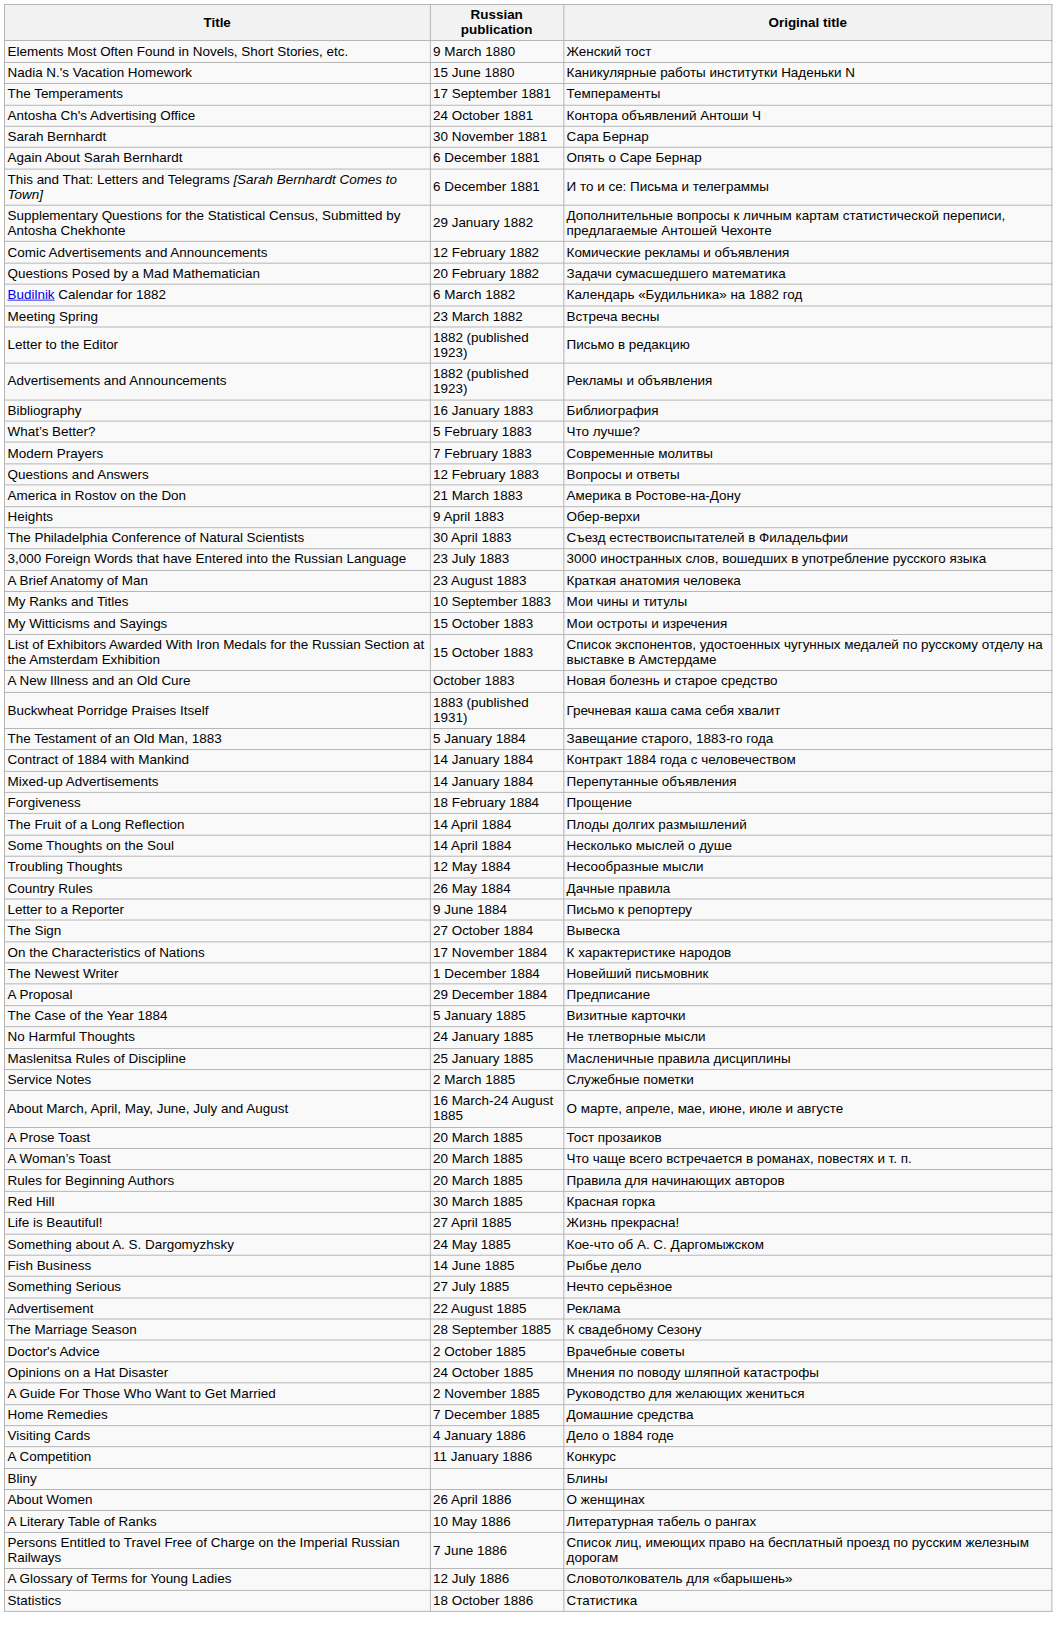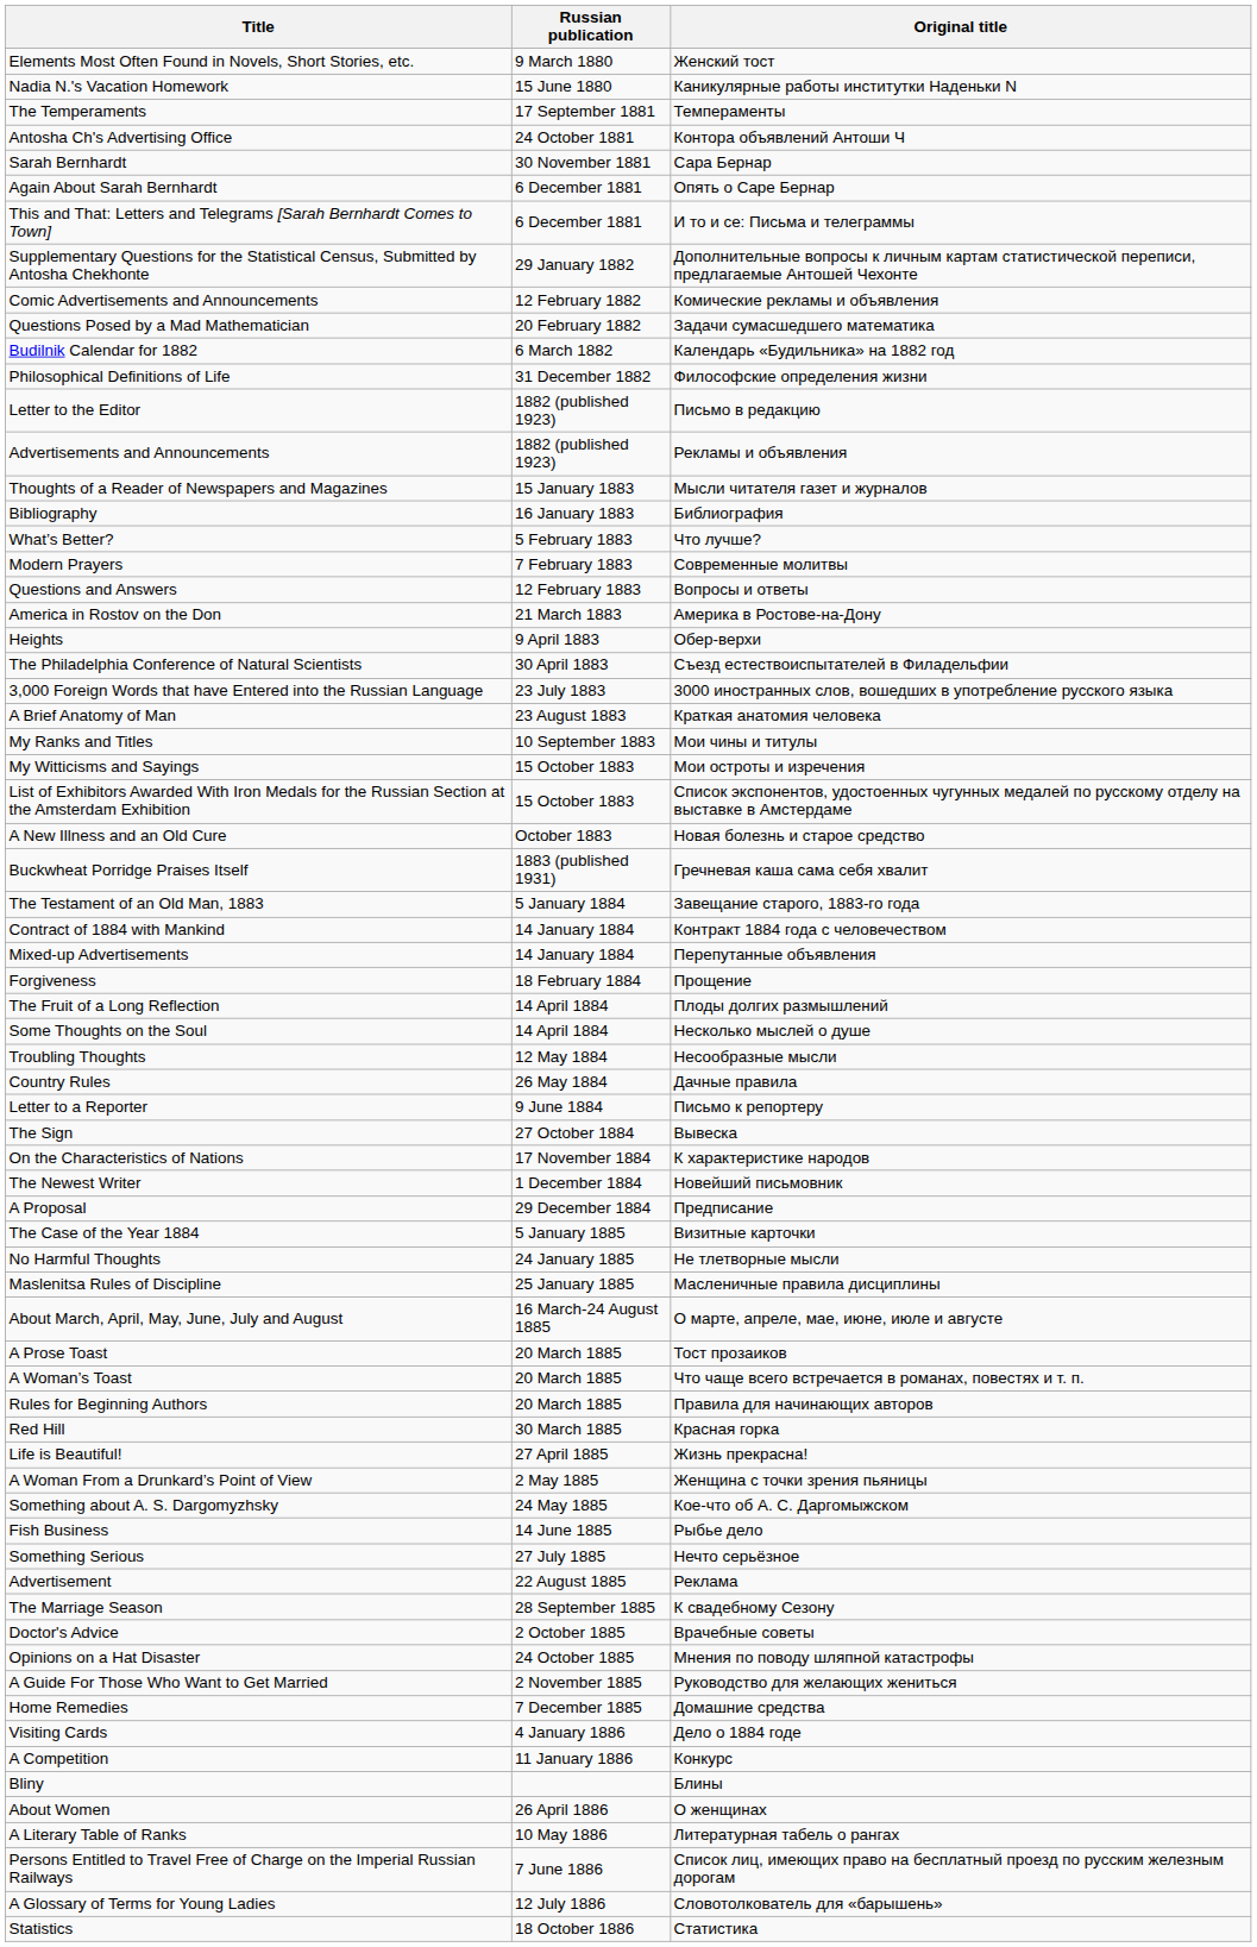 <table class="wikitable">
 <tr>
 <th>Title</th>
 <th>Russian publication</th>
 <th>Original title</th>
 </tr>
 <tr>
 <td>Elements Most Often Found in Novels, Short Stories, etc.</td>
 <td>9 March 1880</td>
 <td>Женский тост</td>
 </tr>
 <tr>
 <td>Nadia N.'s Vacation Homework</td>
 <td>15 June 1880</td>
 <td>Каникулярные работы институтки Наденьки N</td>
 </tr>
 <tr>
 <td>The Temperaments</td>
 <td>17 September 1881</td>
 <td>Темпераменты</td>
 </tr>
 <tr>
 <td>Antosha Ch's Advertising Office</td>
 <td>24 October 1881</td>
 <td>Контора объявлений Антоши Ч</td>
 </tr>
 <tr>
 <td>Sarah Bernhardt</td>
 <td>30 November 1881</td>
 <td>Сара Бернар</td>
 </tr>
 <tr>
 <td>Again About Sarah Bernhardt</td>
 <td>6 December 1881</td>
 <td>Опять о Capе Бернар</td>
 </tr>
 <tr>
 <td>This and That: Letters and Telegrams <em>[Sarah Bernhardt Comes to Town]</em></td>
 <td>6 December 1881</td>
 <td>И то и се: Письма и телеграммы</td>
 </tr>
 <tr>
 <td>Supplementary Questions for the Statistical Census, Submitted by Antosha Chekhonte</td>
 <td>29 January 1882</td>
 <td>Дополнительные вопросы к личным картам статистической переписи, предлагаемые Антошей Чехонте</td>
 </tr>
 <tr>
 <td>Comic Advertisements and Announcements</td>
 <td>12 February 1882</td>
 <td>Комические рекламы и объявления</td>
 </tr>
 <tr>
 <td>Questions Posed by a Mad Mathematician</td>
 <td>20 February 1882</td>
 <td>Задачи сумасшедшего математика</td>
 </tr>
 <tr>
 <td><a href='#'>Budilnik</a> Calendar for 1882</td>
 <td>6 March 1882</td>
 <td>Календарь «Будильника» на 1882 год</td>
 </tr>
 <tr>
-<td>Meeting Spring</td>
-<td>23 March 1882</td>
-<td>Встреча весны</td>
+<td>Philosophical Definitions of Life</td>
+<td>31 December 1882</td>
+<td>Философские определения жизни</td>
 </tr>
 <tr>
 <td>Letter to the Editor</td>
 <td>1882 (published 1923)</td>
 <td>Письмо в редакцию</td>
 </tr>
 <tr>
 <td>Advertisements and Announcements</td>
 <td>1882 (published 1923)</td>
 <td>Рекламы и объявления</td>
+</tr>
+<tr>
+<td>Thoughts of a Reader of Newspapers and Magazines</td>
+<td>15 January 1883</td>
+<td>Мысли читателя газет и журналов</td>
 </tr>
 <tr>
 <td>Bibliography</td>
 <td>16 January 1883</td>
 <td>Библиография</td>
 </tr>
 <tr>
 <td>What’s Better?</td>
 <td>5 February 1883</td>
 <td>Что лучше?</td>
 </tr>
 <tr>
 <td>Modern Prayers</td>
 <td>7 February 1883</td>
 <td>Современные молитвы</td>
 </tr>
 <tr>
 <td>Questions and Answers</td>
 <td>12 February 1883</td>
 <td>Вопросы и ответы</td>
 </tr>
 <tr>
 <td>America in Rostov on the Don</td>
 <td>21 March 1883</td>
 <td>Америка в Ростове-на-Дону</td>
 </tr>
 <tr>
 <td>Heights</td>
 <td>9 April 1883</td>
 <td>Обер-верхи</td>
 </tr>
 <tr>
 <td>The Philadelphia Conference of Natural Scientists</td>
 <td>30 April 1883</td>
 <td>Съезд естествоиспытателей в Филадельфии</td>
 </tr>
 <tr>
 <td>3,000 Foreign Words that have Entered into the Russian Language</td>
 <td>23 July 1883</td>
 <td>3000 иностранных слов, вошедших в употребление русского языка</td>
 </tr>
 <tr>
 <td>A Brief Anatomy of Man</td>
 <td>23 August 1883</td>
 <td>Краткая анатомия человека</td>
 </tr>
 <tr>
 <td>My Ranks and Titles</td>
 <td>10 September 1883</td>
 <td>Мои чины и титулы</td>
 </tr>
 <tr>
 <td>My Witticisms and Sayings</td>
 <td>15 October 1883</td>
 <td>Мои остроты и изречения</td>
 </tr>
 <tr>
 <td>List of Exhibitors Awarded With Iron Medals for the Russian Section at the Amsterdam Exhibition</td>
 <td>15 October 1883</td>
 <td>Список экспонентов, удостоенных чугунных медалей по русскому отделу на выставке в Амстердаме</td>
 </tr>
 <tr>
 <td>A New Illness and an Old Cure</td>
 <td>October 1883</td>
 <td>Новая болезнь и старое средство</td>
 </tr>
 <tr>
 <td>Buckwheat Porridge Praises Itself</td>
 <td>1883 (published 1931)</td>
 <td>Гречневая каша сама себя хвалит</td>
 </tr>
 <tr>
 <td>The Testament of an Old Man, 1883</td>
 <td>5 January 1884</td>
 <td>Завещание старого, 1883-го года</td>
 </tr>
 <tr>
 <td>Contract of 1884 with Mankind</td>
 <td>14 January 1884</td>
 <td>Контракт 1884 года с человечеством</td>
 </tr>
 <tr>
 <td>Mixed-up Advertisements</td>
 <td>14 January 1884</td>
 <td>Перепутанные объявления</td>
 </tr>
 <tr>
 <td>Forgiveness</td>
 <td>18 February 1884</td>
 <td>Прощение</td>
 </tr>
 <tr>
 <td>The Fruit of a Long Reflection</td>
 <td>14 April 1884</td>
 <td>Плоды долгих размышлений</td>
 </tr>
 <tr>
 <td>Some Thoughts on the Soul</td>
 <td>14 April 1884</td>
 <td>Несколько мыслей о душе</td>
 </tr>
 <tr>
 <td>Troubling Thoughts</td>
 <td>12 May 1884</td>
 <td>Несообразные мысли</td>
 </tr>
 <tr>
 <td>Country Rules</td>
 <td>26 May 1884</td>
 <td>Дачные правила</td>
 </tr>
 <tr>
 <td>Letter to a Reporter</td>
 <td>9 June 1884</td>
 <td>Письмо к репортеру</td>
 </tr>
 <tr>
 <td>The Sign</td>
 <td>27 October 1884</td>
 <td>Вывеска</td>
 </tr>
 <tr>
 <td>On the Characteristics of Nations</td>
 <td>17 November 1884</td>
 <td>К характеристике народов</td>
 </tr>
 <tr>
 <td>The Newest Writer</td>
 <td>1 December 1884</td>
 <td>Новейший письмовник</td>
 </tr>
 <tr>
 <td>A Proposal</td>
 <td>29 December 1884</td>
 <td>Предписание</td>
 </tr>
 <tr>
 <td>The Case of the Year 1884</td>
 <td>5 January 1885</td>
 <td>Визитные карточки</td>
 </tr>
 <tr>
 <td>No Harmful Thoughts</td>
 <td>24 January 1885</td>
 <td>Не тлетворные мысли</td>
 </tr>
 <tr>
 <td>Maslenitsa Rules of Discipline</td>
 <td>25 January 1885</td>
 <td>Масленичные правила дисциплины</td>
 </tr>
 <tr>
-<td>Service Notes</td>
-<td>2 March 1885</td>
-<td>Служебные пометки</td>
-</tr>
-<tr>
 <td>About March, April, May, June, July and August</td>
 <td>16 March-24 August 1885</td>
 <td>О марте, апреле, мае, июне, июле и августе</td>
 </tr>
 <tr>
 <td>A Prose Toast</td>
 <td>20 March 1885</td>
 <td>Тост прозаиков</td>
 </tr>
 <tr>
 <td>A Woman’s Toast</td>
 <td>20 March 1885</td>
 <td>Что чаще всего встречается в романах, повестях и т. п.</td>
 </tr>
 <tr>
 <td>Rules for Beginning Authors</td>
 <td>20 March 1885</td>
 <td>Правила для начинающих авторов</td>
 </tr>
 <tr>
 <td>Red Hill</td>
 <td>30 March 1885</td>
 <td>Красная горка</td>
 </tr>
 <tr>
 <td>Life is Beautiful!</td>
 <td>27 April 1885</td>
 <td>Жизнь прекрасна!</td>
+</tr>
+<tr>
+<td>A Woman From a Drunkard’s Point of View</td>
+<td>2 May 1885</td>
+<td>Женщина с точки зрения пьяницы</td>
 </tr>
 <tr>
 <td>Something about A. S. Dargomyzhsky</td>
 <td>24 May 1885</td>
 <td>Кое-что об А. С. Даргомыжском</td>
 </tr>
 <tr>
 <td>Fish Business</td>
 <td>14 June 1885</td>
 <td>Рыбье дело</td>
 </tr>
 <tr>
 <td>Something Serious</td>
 <td>27 July 1885</td>
 <td>Нечто серьёзное</td>
 </tr>
 <tr>
 <td>Advertisement</td>
 <td>22 August 1885</td>
 <td>Реклама</td>
 </tr>
 <tr>
 <td>The Marriage Season</td>
 <td>28 September 1885</td>
 <td>К свадебному Сезону</td>
 </tr>
 <tr>
 <td>Doctor's Advice</td>
 <td>2 October 1885</td>
 <td>Врачебные советы</td>
 </tr>
 <tr>
 <td>Opinions on a Hat Disaster</td>
 <td>24 October 1885</td>
 <td>Мнения по поводу шляпной катастрофы</td>
 </tr>
 <tr>
 <td>A Guide For Those Who Want to Get Married</td>
 <td>2 November 1885</td>
 <td>Руководство для желающих жениться</td>
 </tr>
 <tr>
 <td>Home Remedies</td>
 <td>7 December 1885</td>
 <td>Домашние средства</td>
 </tr>
 <tr>
 <td>Visiting Cards</td>
 <td>4 January 1886</td>
 <td>Дело о 1884 годе</td>
 </tr>
 <tr>
 <td>A Competition</td>
 <td>11 January 1886</td>
 <td>Конкурс</td>
 </tr>
 <tr>
 <td>Bliny</td>
 <td></td>
 <td>Блины</td>
 </tr>
 <tr>
 <td>About Women</td>
 <td>26 April 1886</td>
 <td>О женщинах</td>
 </tr>
 <tr>
 <td>A Literary Table of Ranks</td>
 <td>10 May 1886</td>
 <td>Литературная табель о рангах</td>
 </tr>
 <tr>
 <td>Persons Entitled to Travel Free of Charge on the Imperial Russian Railways</td>
 <td>7 June 1886</td>
 <td>Список лиц, имеющих право на бесплатный проезд по русским железным дорогам</td>
 </tr>
 <tr>
 <td>A Glossary of Terms for Young Ladies</td>
 <td>12 July 1886</td>
 <td>Словотолкователь для «барышень»</td>
 </tr>
 <tr>
 <td>Statistics</td>
 <td>18 October 1886</td>
 <td>Статистика</td>
 </tr>
 </table>
